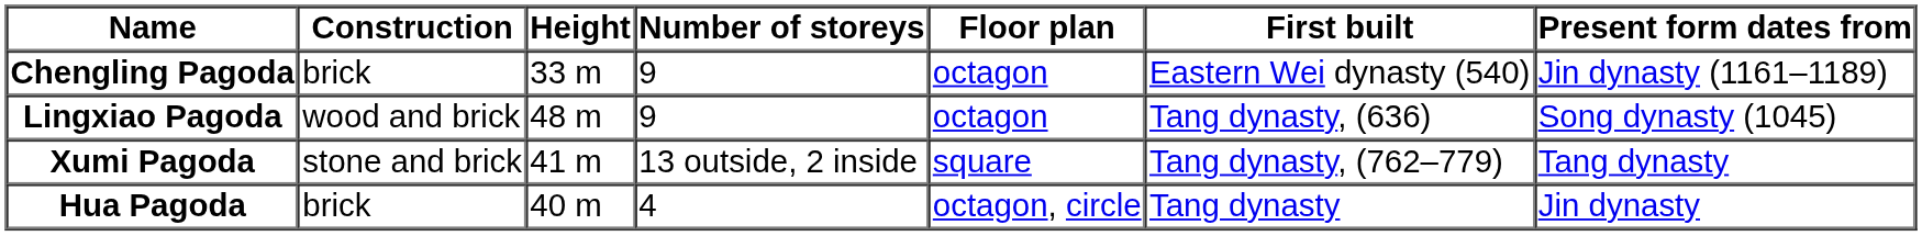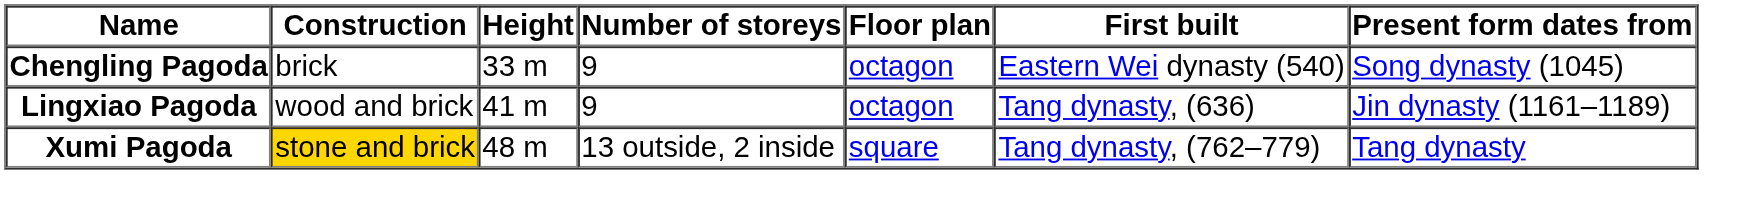 <table border="l" cellspacing="0">
 <tr ---->
 <th>Name</th>
 <th>Construction</th>
 <th>Height</th>
 <th>Number of storeys</th>
 <th>Floor plan</th>
 <th>First built</th>
 <th>Present form dates from</th>
 </tr>
 <tr ---->
 <th>Chengling Pagoda</th>
 <td>brick</td>
 <td>33 m</td>
 <td>9</td>
 <td><a href='#'>octagon</a></td>
 <td><a href='#'>Eastern Wei</a> dynasty (540)</td>
-<td><a href='#'>Jin dynasty</a> (1161–1189)</td>
+<td><a href='#'>Song dynasty</a> (1045)</td>
 </tr>
 <tr ---->
 <th>Lingxiao Pagoda</th>
 <td>wood and brick</td>
-<td>48 m</td>
+<td>41 m</td>
 <td>9</td>
 <td><a href='#'>octagon</a></td>
 <td><a href='#'>Tang dynasty</a>, (636)</td>
-<td><a href='#'>Song dynasty</a> (1045)</td>
+<td><a href='#'>Jin dynasty</a> (1161–1189)</td>
 </tr>
 <tr ---->
 <th>Xumi Pagoda</th>
-<td>stone and brick</td>
-<td>41 m</td>
+<td style="background: gold;">stone and brick</td>
+<td>48 m</td>
 <td>13 outside, 2 inside</td>
 <td><a href='#'>square</a></td>
 <td><a href='#'>Tang dynasty</a>, (762–779)</td>
 <td><a href='#'>Tang dynasty</a></td>
 </tr>
-<tr ---->
-<th>Hua Pagoda</th>
-<td>brick</td>
-<td>40 m</td>
-<td>4</td>
-<td><a href='#'>octagon</a>, <a href='#'>circle</a></td>
-<td><a href='#'>Tang dynasty</a></td>
-<td><a href='#'>Jin dynasty</a></td>
-</tr>
 </table>
